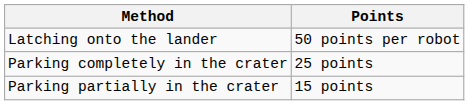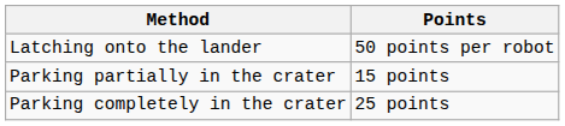 <table class="wikitable">
 <tr>
 <th>Method</th>
 <th>Points</th>
 </tr>
 <tr>
 <td>Latching onto the lander</td>
 <td>50 points per robot</td>
 </tr>
 <tr>
+<td>Parking partially in the crater</td>
+<td>15 points</td>
+</tr>
+<tr>
 <td>Parking completely in the crater</td>
 <td>25 points</td>
 </tr>
-<tr>
-<td>Parking partially in the crater</td>
-<td>15 points</td>
-</tr>
 </table>
